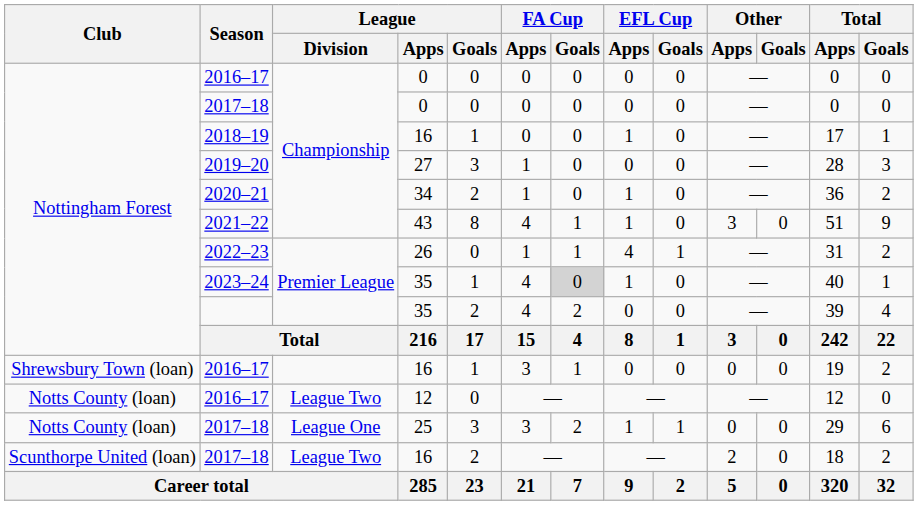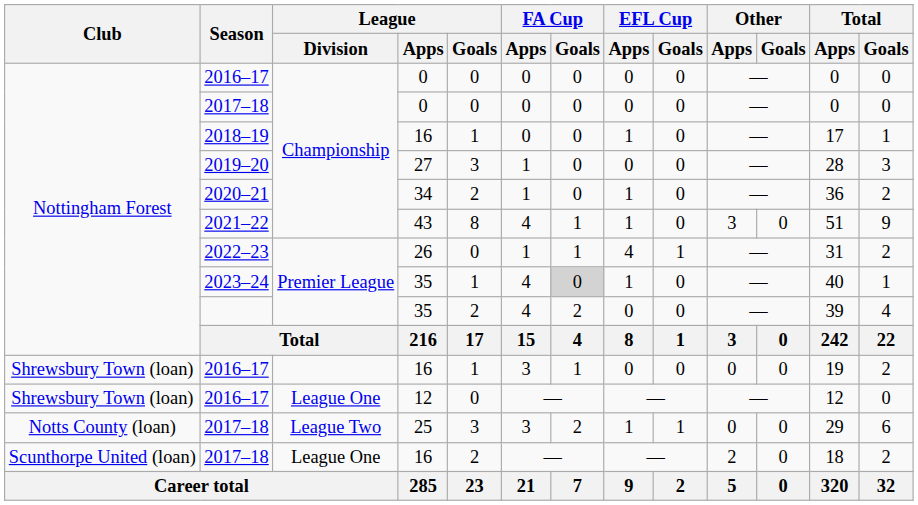 <table class="wikitable" style="text-align: center">
 <tr>
 <th rowspan="2">Club</th>
 <th rowspan="2">Season</th>
 <th colspan="3">League</th>
 <th colspan="2"><a href='#'>FA Cup</a></th>
 <th colspan="2"><a href='#'>EFL Cup</a></th>
 <th colspan="2">Other</th>
 <th colspan="2">Total</th>
 </tr>
 <tr>
 <th>Division</th>
 <th>Apps</th>
 <th>Goals</th>
 <th>Apps</th>
 <th>Goals</th>
 <th>Apps</th>
 <th>Goals</th>
 <th>Apps</th>
 <th>Goals</th>
 <th>Apps</th>
 <th>Goals</th>
 </tr>
 <tr>
 <td rowspan="10"><a href='#'>Nottingham Forest</a></td>
 <td><a href='#'>2016–17</a></td>
 <td rowspan=6><a href='#'>Championship</a></td>
 <td>0</td>
 <td>0</td>
 <td>0</td>
 <td>0</td>
 <td>0</td>
 <td>0</td>
 <td colspan="2">—</td>
 <td>0</td>
 <td>0</td>
 </tr>
 <tr>
 <td><a href='#'>2017–18</a></td>
 <td>0</td>
 <td>0</td>
 <td>0</td>
 <td>0</td>
 <td>0</td>
 <td>0</td>
 <td colspan="2">—</td>
 <td>0</td>
 <td>0</td>
 </tr>
 <tr>
 <td><a href='#'>2018–19</a></td>
 <td>16</td>
 <td>1</td>
 <td>0</td>
 <td>0</td>
 <td>1</td>
 <td>0</td>
 <td colspan="2">—</td>
 <td>17</td>
 <td>1</td>
 </tr>
 <tr>
 <td><a href='#'>2019–20</a></td>
 <td>27</td>
 <td>3</td>
 <td>1</td>
 <td>0</td>
 <td>0</td>
 <td>0</td>
 <td colspan="2">—</td>
 <td>28</td>
 <td>3</td>
 </tr>
 <tr>
 <td><a href='#'>2020–21</a></td>
 <td>34</td>
 <td>2</td>
 <td>1</td>
 <td>0</td>
 <td>1</td>
 <td>0</td>
 <td colspan="2">—</td>
 <td>36</td>
 <td>2</td>
 </tr>
 <tr>
 <td><a href='#'>2021–22</a></td>
 <td>43</td>
 <td>8</td>
 <td>4</td>
 <td>1</td>
 <td>1</td>
 <td>0</td>
 <td>3</td>
 <td>0</td>
 <td>51</td>
 <td>9</td>
 </tr>
 <tr>
 <td><a href='#'>2022–23</a></td>
 <td rowspan=3><a href='#'>Premier League</a></td>
 <td>26</td>
 <td>0</td>
 <td>1</td>
 <td>1</td>
 <td>4</td>
 <td>1</td>
 <td colspan="2">—</td>
 <td>31</td>
 <td>2</td>
 </tr>
 <tr>
 <td><a href='#'>2023–24</a></td>
 <td>35</td>
 <td>1</td>
 <td>4</td>
 <td style="background: lightgrey;">0</td>
 <td>1</td>
 <td>0</td>
 <td colspan="2">—</td>
 <td>40</td>
 <td>1</td>
 </tr>
 <tr>
 <td></td>
 <td>35</td>
 <td>2</td>
 <td>4</td>
 <td>2</td>
 <td>0</td>
 <td>0</td>
 <td colspan="2">—</td>
 <td>39</td>
 <td>4</td>
 </tr>
 <tr>
 <th colspan="2">Total</th>
 <th>216</th>
 <th>17</th>
 <th>15</th>
 <th>4</th>
 <th>8</th>
 <th>1</th>
 <th>3</th>
 <th>0</th>
 <th>242</th>
 <th>22</th>
 </tr>
 <tr>
 <td><a href='#'>Shrewsbury Town</a> (loan)</td>
 <td><a href='#'>2016–17</a></td>
 <td></td>
 <td>16</td>
 <td>1</td>
 <td>3</td>
 <td>1</td>
 <td>0</td>
 <td>0</td>
 <td>0</td>
 <td>0</td>
 <td>19</td>
 <td>2</td>
 </tr>
 <tr>
-<td><a href='#'>Notts County</a> (loan)</td>
+<td><a href='#'>Shrewsbury Town</a> (loan)</td>
 <td><a href='#'>2016–17</a></td>
-<td><a href='#'>League Two</a></td>
+<td><a href='#'>League One</a></td>
 <td>12</td>
 <td>0</td>
 <td colspan="2">—</td>
 <td colspan="2">—</td>
 <td colspan="2">—</td>
 <td>12</td>
 <td>0</td>
 </tr>
 <tr>
 <td><a href='#'>Notts County</a> (loan)</td>
 <td><a href='#'>2017–18</a></td>
-<td><a href='#'>League One</a></td>
+<td><a href='#'>League Two</a></td>
 <td>25</td>
 <td>3</td>
 <td>3</td>
 <td>2</td>
 <td>1</td>
 <td>1</td>
 <td>0</td>
 <td>0</td>
 <td>29</td>
 <td>6</td>
 </tr>
 <tr>
 <td {{nowrap><a href='#'>Scunthorpe United</a> (loan)</td>
 <td><a href='#'>2017–18</a></td>
-<td><a href='#'>League Two</a></td>
+<td>League One</td>
 <td>16</td>
 <td>2</td>
 <td colspan="2">—</td>
 <td colspan="2">—</td>
 <td>2</td>
 <td>0</td>
 <td>18</td>
 <td>2</td>
 </tr>
 <tr>
 <th colspan="3">Career total</th>
 <th>285</th>
 <th>23</th>
 <th>21</th>
 <th>7</th>
 <th>9</th>
 <th>2</th>
 <th>5</th>
 <th>0</th>
 <th>320</th>
 <th>32</th>
 </tr>
 </table>
